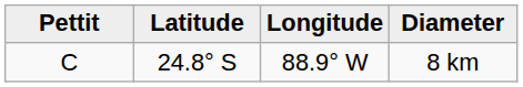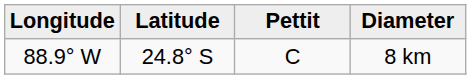 <table class="wikitable">
 <tr>
+<th width="25%" style="background:#eeeeee;">Longitude</th>
+<th width="25%" style="background:#eeeeee;">Latitude</th>
 <th width="25%" style="background:#eeeeee;">Pettit</th>
-<th width="25%" style="background:#eeeeee;">Latitude</th>
-<th width="25%" style="background:#eeeeee;">Longitude</th>
 <th width="25%" style="background:#eeeeee;">Diameter</th>
 </tr>
 <tr>
+<td align="center">88.9° W</td>
+<td align="center">24.8° S</td>
 <td align="center">C</td>
-<td align="center">24.8° S</td>
-<td align="center">88.9° W</td>
 <td align="center">8 km</td>
 </tr>
 </table>
